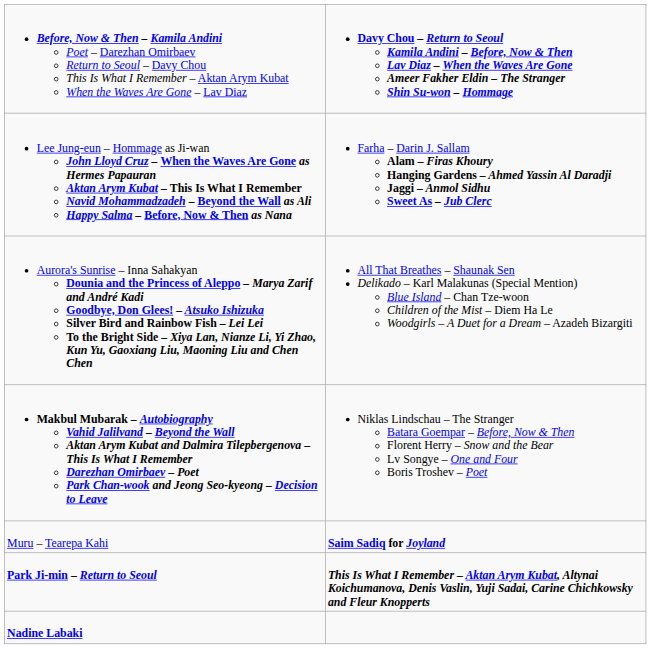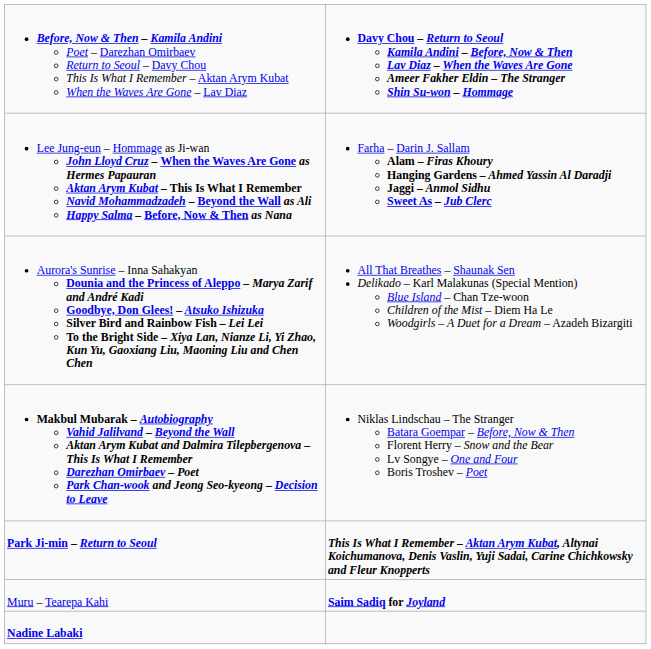 <table class="wikitable">
 <tr>
 <td style="vertical-align:top;" width="50%"><br><ul><li><strong><em><a href='#'>Before, Now & Then</a> – <a href='#'>Kamila Andini</a></em></strong> <ul><li><em><a href='#'>Poet</a></em> – <a href='#'>Darezhan Omirbaev</a> </li><li><em><a href='#'>Return to Seoul</a></em> – <a href='#'>Davy Chou</a>     </li><li><em>This Is What I Remember</em> – <a href='#'>Aktan Arym Kubat</a>    </li><li><em><a href='#'>When the Waves Are Gone</a></em> – <a href='#'>Lav Diaz</a>    </li></ul></li></ul></td>
 <td style="vertical-align:top;" width="50%"><br><ul><li><strong><a href='#'>Davy Chou</a> – <em><a href='#'>Return to Seoul</a><strong><em>  <ul><li><a href='#'>Kamila Andini</a> – </em><a href='#'>Before, Now & Then</a><em> </li><li><a href='#'>Lav Diaz</a> – </em><a href='#'>When the Waves Are Gone</a><em> </li><li>Ameer Fakher Eldin – </em>The Stranger<em> </li><li><a href='#'>Shin Su-won</a> – </em><a href='#'>Hommage</a><em> </li></ul></li></ul></td>
 </tr>
 <tr>
 <td style="vertical-align:top;" width="50%"><br><ul><li></em></strong><a href='#'>Lee Jung-eun</a> – <a href='#'>Hommage</a> as Ji-wan<strong><em> <ul><li><a href='#'>John Lloyd Cruz</a> – </em><a href='#'>When the Waves Are Gone</a><em> as Hermes Papauran </li><li><a href='#'>Aktan Arym Kubat</a> – </em>This Is What I Remember<em> </li><li><a href='#'>Navid Mohammadzadeh</a> – </em><a href='#'>Beyond the Wall</a><em> as Ali </li><li><a href='#'>Happy Salma</a> – </em><a href='#'>Before, Now & Then</a><em> as Nana </li></ul></li></ul></td>
 <td style="vertical-align:top;" width="50%"><br><ul><li></em></strong><a href='#'>Farha</a> – <a href='#'>Darin J. Sallam</a><strong><em>    <ul><li></em>Alam<em> – Firas Khoury     </li><li></em>Hanging Gardens<em> – Ahmed Yassin Al Daradji      </li><li></em>Jaggi<em> – Anmol Sidhu </li><li></em><a href='#'>Sweet As</a><em> – <a href='#'>Jub Clerc</a> </li></ul></li></ul></td>
 </tr>
 <tr>
 <td style="vertical-align:top;" width="50%"><br><ul><li></em></strong><a href='#'>Aurora's Sunrise</a> – Inna Sahakyan<strong><em>   <ul><li></em><a href='#'>Dounia and the Princess of Aleppo</a><em> – Marya Zarif and André Kadi </li><li></em><a href='#'>Goodbye, Don Glees!</a><em> – <a href='#'>Atsuko Ishizuka</a> </li><li></em>Silver Bird and Rainbow Fish<em> – Lei Lei   </li><li></em>To the Bright Side<em> – Xiya Lan, Nianze Li, Yi Zhao, Kun Yu, Gaoxiang Liu, Maoning Liu and Chen Chen </li></ul></li></ul></td>
 <td style="vertical-align:top;" width="50%"><br><ul><li></em></strong><a href='#'>All That Breathes</a></em> – <a href='#'>Shaunak Sen</a></strong>   </li><li><em>Delikado</em> – Karl Malakunas      (Special Mention)<ul><li><em><a href='#'>Blue Island</a></em> – Chan Tze-woon  </li><li><em>Children of the Mist</em> – Diem Ha Le </li><li><em>Woodgirls – A Duet for a Dream</em> – Azadeh Bizargiti  </li></ul></li></ul></td>
 </tr>
 <tr>
 <td style="vertical-align:top;" width="50%"><br><ul><li><strong>Makbul Mubarak – <em><a href='#'>Autobiography</a><strong><em> <ul><li><a href='#'>Vahid Jalilvand</a> – </em><a href='#'>Beyond the Wall</a><em> </li><li>Aktan Arym Kubat and Dalmira Tilepbergenova – </em>This Is What I Remember<em> </li><li><a href='#'>Darezhan Omirbaev</a> – </em>Poet<em> </li><li><a href='#'>Park Chan-wook</a> and Jeong Seo-kyeong – </em><a href='#'>Decision to Leave</a><em> </li></ul></li></ul></td>
 <td style="vertical-align:top;" width="50%"><br><ul><li></strong>Niklas Lindschau – </em>The Stranger</em></strong> <ul><li><a href='#'>Batara Goempar</a> – <em><a href='#'>Before, Now & Then</a></em> </li><li>Florent Herry – <em>Snow and the Bear</em> </li><li>Lv Songye – <em><a href='#'>One and Four</a></em> </li><li>Boris Troshev – <em><a href='#'>Poet</a></em> </li></ul></li></ul></td>
 </tr>
 <tr>
+<td style="vertical-align:top;" width="50%"><br><strong><a href='#'>Park Ji-min</a> – <em><a href='#'>Return to Seoul</a></em></strong></td>
+<td style="vertical-align:top;" width="50%"><br><strong><em>This Is What I Remember<em> – <a href='#'>Aktan Arym Kubat</a>, Altynai Koichumanova, Denis Vaslin, Yuji Sadai, Carine Chichkowsky and Fleur Knopperts    <strong></td>
+</tr>
+<tr>
 <td style="vertical-align:top;" width="50%"><br></em></strong><a href='#'>Muru</a></em> – <a href='#'>Tearepa Kahi</a> </strong></td>
 <td style="vertical-align:top;" width="50%"><br><strong><a href='#'>Saim Sadiq</a> for <em><a href='#'>Joyland</a></em> </strong></td>
-</tr>
-<tr>
-<td style="vertical-align:top;" width="50%"><br><strong><a href='#'>Park Ji-min</a> – <em><a href='#'>Return to Seoul</a></em></strong></td>
-<td style="vertical-align:top;" width="50%"><br><strong><em>This Is What I Remember<em> – <a href='#'>Aktan Arym Kubat</a>, Altynai Koichumanova, Denis Vaslin, Yuji Sadai, Carine Chichkowsky and Fleur Knopperts    <strong></td>
 </tr>
 <tr>
 <td style="vertical-align:top;" width="50%"><br><strong><a href='#'>Nadine Labaki</a> </strong></td>
 </tr>
 </table>
